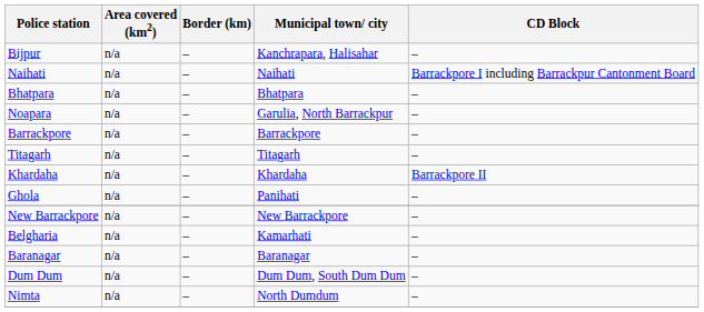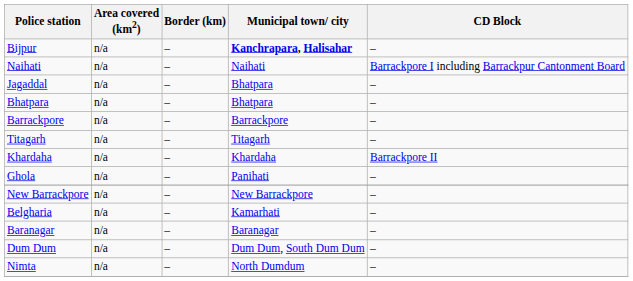 <table class="wikitable sortable">
 <tr>
 <th>Police station</th>
 <th>Area covered<br>(km<sup>2</sup>)</th>
 <th>Border (km)</th>
 <th>Municipal town/ city</th>
 <th>CD Block</th>
 </tr>
 <tr>
 <td><a href='#'>Bijpur</a></td>
 <td>n/a</td>
 <td>–</td>
-<td><a href='#'>Kanchrapara</a>, <a href='#'>Halisahar</a></td>
+<td><strong><a href='#'>Kanchrapara</a>, <a href='#'>Halisahar</a></strong></td>
 <td>–</td>
 </tr>
 <tr>
 <td><a href='#'>Naihati</a></td>
 <td>n/a</td>
 <td>–</td>
 <td><a href='#'>Naihati</a></td>
 <td><a href='#'>Barrackpore I</a> including <a href='#'>Barrackpur Cantonment Board</a></td>
 </tr>
 <tr>
-<td><a href='#'>Bhatpara</a></td>
+<td><a href='#'>Jagaddal</a></td>
 <td>n/a</td>
 <td>–</td>
 <td><a href='#'>Bhatpara</a></td>
 <td>–</td>
 </tr>
 <tr>
-<td><a href='#'>Noapara</a></td>
+<td><a href='#'>Bhatpara</a></td>
 <td>n/a</td>
 <td>–</td>
-<td><a href='#'>Garulia</a>, <a href='#'>North Barrackpur</a></td>
+<td><a href='#'>Bhatpara</a></td>
 <td>–</td>
 </tr>
 <tr>
 <td><a href='#'>Barrackpore</a></td>
 <td>n/a</td>
 <td>–</td>
 <td><a href='#'>Barrackpore</a></td>
 <td>–</td>
 </tr>
 <tr>
 <td><a href='#'>Titagarh</a></td>
 <td>n/a</td>
 <td>–</td>
 <td><a href='#'>Titagarh</a></td>
 <td>–</td>
 </tr>
 <tr>
 <td><a href='#'>Khardaha</a></td>
 <td>n/a</td>
 <td>–</td>
 <td><a href='#'>Khardaha</a></td>
 <td><a href='#'>Barrackpore II</a></td>
 </tr>
 <tr>
 <td><a href='#'>Ghola</a></td>
 <td>n/a</td>
 <td>–</td>
 <td><a href='#'>Panihati</a></td>
 <td>–</td>
 </tr>
 <tr>
 </tr>
 <tr>
 <td><a href='#'>New Barrackpore</a></td>
 <td>n/a</td>
 <td>–</td>
 <td><a href='#'>New Barrackpore</a></td>
 <td>–</td>
 </tr>
 <tr>
 <td><a href='#'>Belgharia</a></td>
 <td>n/a</td>
 <td>–</td>
 <td><a href='#'>Kamarhati</a></td>
 <td>–</td>
 </tr>
 <tr>
 <td><a href='#'>Baranagar</a></td>
 <td>n/a</td>
 <td>–</td>
 <td><a href='#'>Baranagar</a></td>
 <td>–</td>
 </tr>
 <tr>
 <td><a href='#'>Dum Dum</a></td>
 <td>n/a</td>
 <td>–</td>
 <td><a href='#'>Dum Dum</a>, <a href='#'>South Dum Dum</a></td>
 <td>–</td>
 </tr>
 <tr>
 <td><a href='#'>Nimta</a></td>
 <td>n/a</td>
 <td>–</td>
 <td><a href='#'>North Dumdum</a></td>
 <td>–</td>
 </tr>
 <tr>
 </tr>
 </table>
